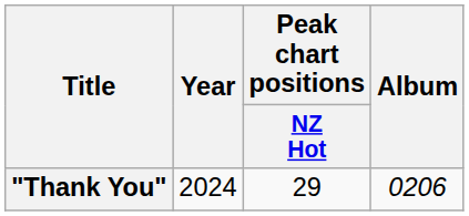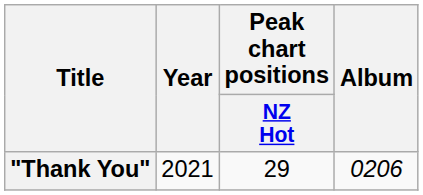 <table class="wikitable plainrowheaders" style="text-align:center;">
 <tr>
 <th scope="col" rowspan="2">Title</th>
 <th scope="col" rowspan="2">Year</th>
 <th scope="col" colspan="1">Peak chart positions</th>
 <th scope="col" rowspan="2">Album</th>
 </tr>
 <tr>
 <th scope="col" style="width:3em;font-size:90%;"><a href='#'>NZ<br>Hot</a><br></th>
 </tr>
 <tr>
 <th scope="row">"Thank You"</th>
-<td>2024</td>
+<td>2021</td>
 <td>29</td>
 <td><em>0206</em></td>
 </tr>
 </table>
